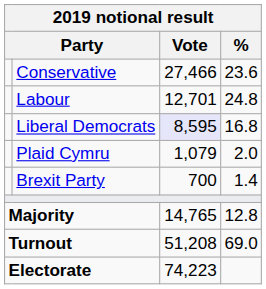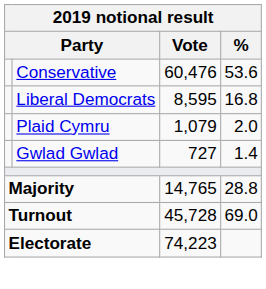 <table class="wikitable">
 <tr>
 <th colspan="4">2019 notional result  </th>
 </tr>
 <tr>
 <th colspan="2" bgcolor="#DDDDFF" width="130px">Party</th>
 <th bgcolor="#DDDDFF" width="50px">Vote</th>
 <th bgcolor="#DDDDFF" width="30px">%</th>
 </tr>
 <tr>
 <td></td>
 <td><a href='#'>Conservative</a></td>
-<td align="right">27,466</td>
-<td align="right">23.6</td>
-</tr>
-<tr>
-<td></td>
-<td><a href='#'>Labour</a></td>
-<td align="right">12,701</td>
-<td align="right">24.8</td>
+<td align="right">60,476</td>
+<td align="right">53.6</td>
 </tr>
 <tr>
 <td></td>
 <td><a href='#'>Liberal Democrats</a></td>
-<td align="right" style="background: lavender;">8,595</td>
+<td align="right">8,595</td>
 <td align="right">16.8</td>
 </tr>
 <tr>
 <td></td>
 <td><a href='#'>Plaid Cymru</a></td>
 <td align="right">1,079</td>
 <td align="right">2.0</td>
 </tr>
 <tr>
 <td></td>
-<td><a href='#'>Brexit Party</a></td>
-<td align="right">700</td>
+<td><a href='#'>Gwlad Gwlad</a></td>
+<td align="right">727</td>
 <td align="right">1.4</td>
 </tr>
 <tr>
 <td colspan="4" bgcolor="#EAECF0"></td>
 </tr>
 <tr>
 <td colspan="2"><strong>Majority</strong></td>
 <td align="right">14,765</td>
-<td align="right">12.8</td>
+<td align="right">28.8</td>
 </tr>
 <tr>
 <td colspan="2"><strong>Turnout</strong></td>
-<td align="right">51,208</td>
+<td align="right">45,728</td>
 <td align="right">69.0</td>
 </tr>
 <tr>
 <td colspan="2"><strong>Electorate</strong></td>
 <td align="right">74,223</td>
 </tr>
 </table>
